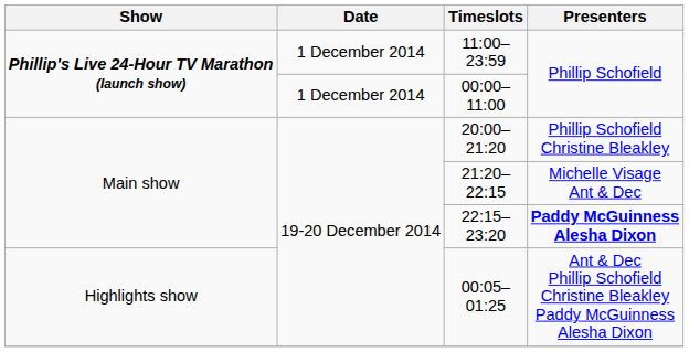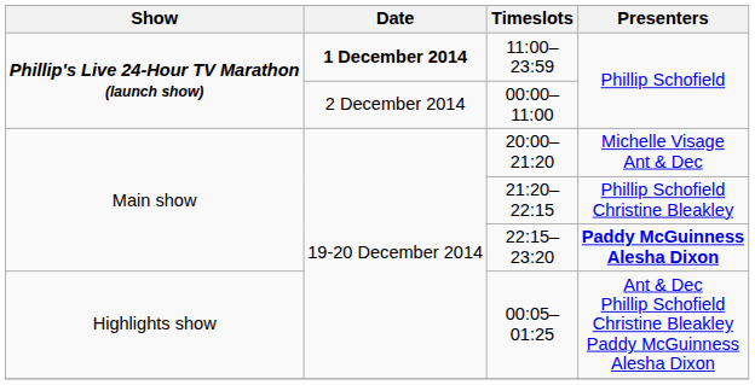 <table class="wikitable" style=text-align:center;">
 <tr>
 <th>Show</th>
 <th>Date</th>
 <th>Timeslots</th>
 <th>Presenters</th>
 </tr>
 <tr>
 <td rowspan=2><strong><em>Phillip's Live 24-Hour TV Marathon<em><br><small>(launch show)</small><strong></td>
-<td>1 December 2014</td>
+<td><strong>1 December 2014</strong></td>
 <td style="width:75px;">11:00–23:59</td>
 <td rowspan=2><a href='#'>Phillip Schofield</a></td>
 </tr>
 <tr>
-<td>1 December 2014</td>
+<td>2 December 2014</td>
 <td>00:00–11:00</td>
 </tr>
 <tr>
 <td rowspan=3></strong>Main show<strong></td>
 <td rowspan=4>19-20 December 2014</td>
 <td>20:00–21:20</td>
-<td><a href='#'>Phillip Schofield</a><br><a href='#'>Christine Bleakley</a></td>
+<td><a href='#'>Michelle Visage</a><br><a href='#'>Ant & Dec</a></td>
 </tr>
 <tr>
 <td>21:20–22:15</td>
-<td><a href='#'>Michelle Visage</a><br><a href='#'>Ant & Dec</a></td>
+<td><a href='#'>Phillip Schofield</a><br><a href='#'>Christine Bleakley</a></td>
 </tr>
 <tr>
 <td>22:15–23:20</td>
 <td><strong><a href='#'>Paddy McGuinness</a><br><a href='#'>Alesha Dixon</a></strong></td>
 </tr>
 <tr>
 <td></strong>Highlights show<strong></td>
 <td>00:05–01:25</td>
 <td><a href='#'>Ant & Dec</a><br><a href='#'>Phillip Schofield</a><br><a href='#'>Christine Bleakley</a><br><a href='#'>Paddy McGuinness</a><br><a href='#'>Alesha Dixon</a></td>
 </tr>
 <tr>
 </tr>
 </table>
